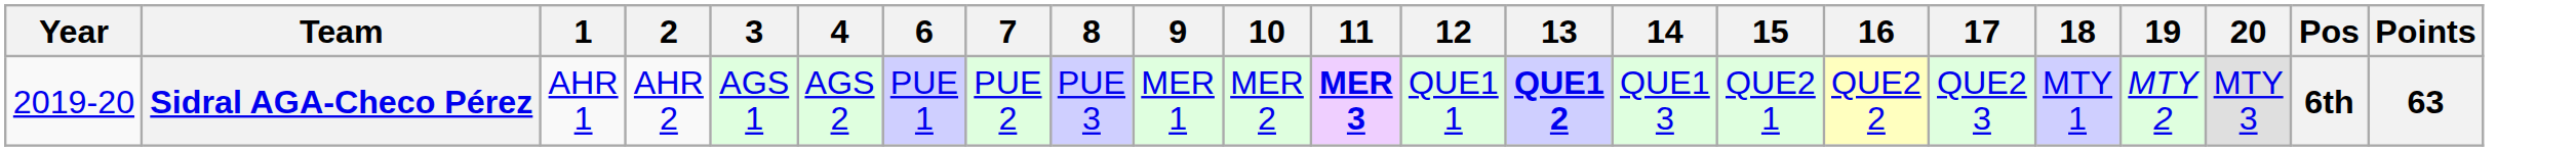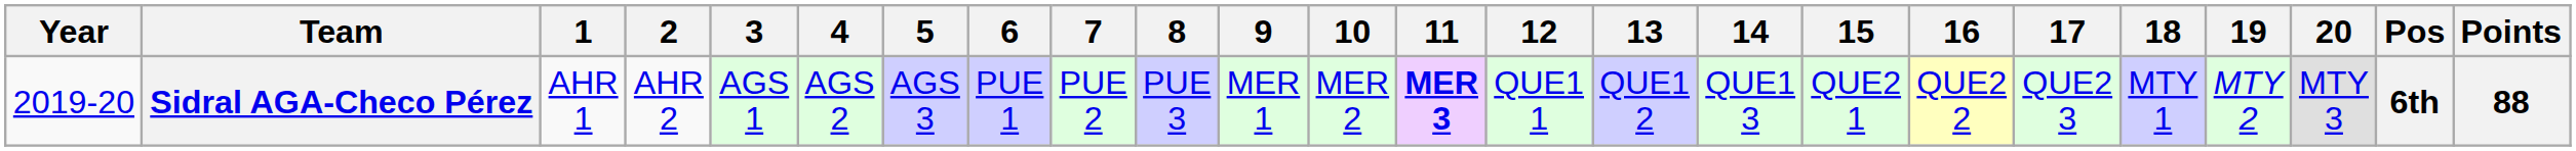 <table class="wikitable" style="text-align:center; font-size:85%">
 <tr>
 <th>Year</th>
 <th>Team</th>
 <th>1</th>
 <th>2</th>
 <th>3</th>
 <th>4</th>
+<th>5</th>
 <th>6</th>
 <th>7</th>
 <th>8</th>
 <th>9</th>
 <th>10</th>
 <th>11</th>
 <th>12</th>
 <th>13</th>
 <th>14</th>
 <th>15</th>
 <th>16</th>
 <th>17</th>
 <th>18</th>
 <th>19</th>
 <th>20</th>
 <th>Pos</th>
 <th>Points</th>
 </tr>
 <tr>
 <td nowrap><a href='#'>2019-20</a></td>
 <th nowrap><a href='#'>Sidral AGA-Checo Pérez</a></th>
 <td><a href='#'>AHR<br>1</a></td>
 <td><a href='#'>AHR<br>2</a></td>
 <td style="background:#dfffdf"><a href='#'>AGS<br>1</a><br></td>
 <td style="background:#dfffdf"><a href='#'>AGS<br>2</a><br></td>
+<td style="background:#cfcfff"><a href='#'>AGS<br>3</a><br></td>
 <td style="background:#cfcfff"><a href='#'>PUE<br>1</a><br></td>
 <td style="background:#dfffdf"><a href='#'>PUE<br>2</a><br></td>
 <td style="background:#cfcfff"><a href='#'>PUE<br>3</a><br></td>
 <td style="background:#dfffdf"><a href='#'>MER<br>1</a><br></td>
 <td style="background:#dfffdf"><a href='#'>MER<br>2</a><br></td>
 <td style="background:#efcfff"><strong><a href='#'>MER<br>3</a><br></strong></td>
 <td style="background:#dfffdf"><a href='#'>QUE1<br>1</a><br></td>
-<td style="background:#cfcfff"><strong><a href='#'>QUE1<br>2</a><br></strong></td>
+<td style="background:#cfcfff"><a href='#'>QUE1<br>2</a><br></td>
 <td style="background:#dfffdf"><a href='#'>QUE1<br>3</a><br></td>
 <td style="background:#dfffdf"><a href='#'>QUE2<br>1</a><br></td>
 <td style="background:#ffffbf"><a href='#'>QUE2<br>2</a><br></td>
 <td style="background:#dfffdf"><a href='#'>QUE2<br>3</a><br></td>
 <td style="background:#cfcfff"><a href='#'>MTY<br>1</a><br></td>
 <td style="background:#dfffdf"><em><a href='#'>MTY<br>2</a></em><br></td>
 <td style="background:#dfdfdf"><a href='#'>MTY<br>3</a><br></td>
 <th>6th</th>
-<th>63</th>
+<th>88</th>
 </tr>
 </table>
